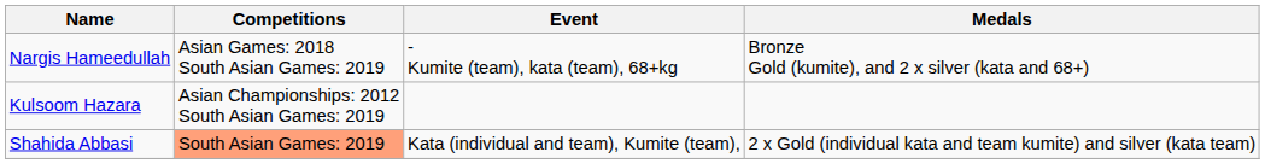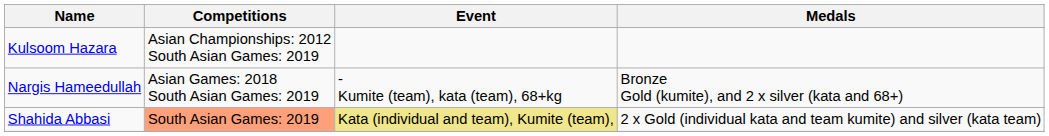 <table class="wikitable sortable">
 <tr>
 <th>Name</th>
 <th>Competitions</th>
 <th>Event</th>
 <th>Medals</th>
 </tr>
 <tr>
+<td><a href='#'>Kulsoom Hazara</a></td>
+<td>Asian Championships: 2012<br>South Asian Games: 2019</td>
+<td></td>
+<td></td>
+</tr>
+<tr>
 <td><a href='#'>Nargis Hameedullah</a></td>
 <td>Asian Games: 2018 <br> South Asian Games: 2019</td>
 <td>-<br>Kumite (team), kata (team), 68+kg</td>
 <td>Bronze<br>Gold (kumite), and 2 x silver (kata and 68+)</td>
 </tr>
 <tr>
-<td><a href='#'>Kulsoom Hazara</a></td>
-<td>Asian Championships: 2012<br>South Asian Games: 2019</td>
-<td></td>
-<td></td>
-</tr>
-<tr>
 <td><a href='#'>Shahida Abbasi</a></td>
 <td style="background: lightsalmon;">South Asian Games: 2019</td>
-<td>Kata (individual and team), Kumite (team),</td>
+<td style="background: khaki;">Kata (individual and team), Kumite (team),</td>
 <td>2 x Gold (individual kata and team kumite) and silver (kata team)</td>
 </tr>
 <tr>
 </tr>
 </table>
